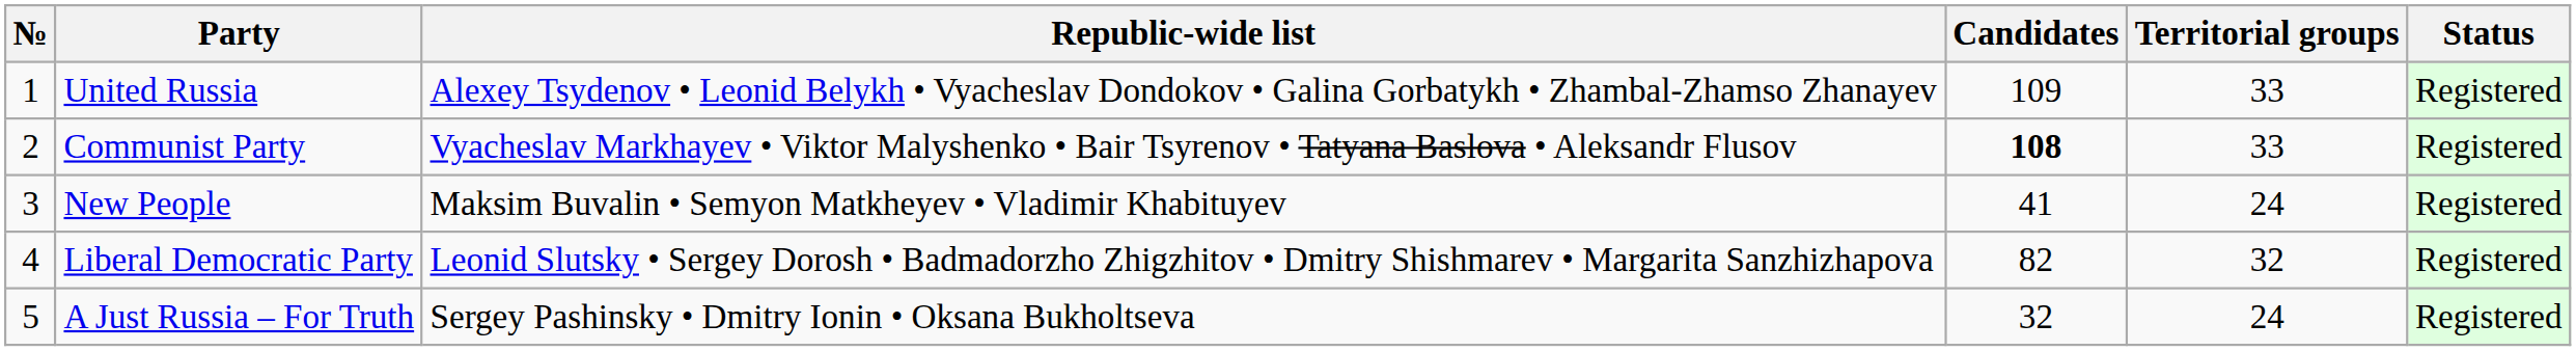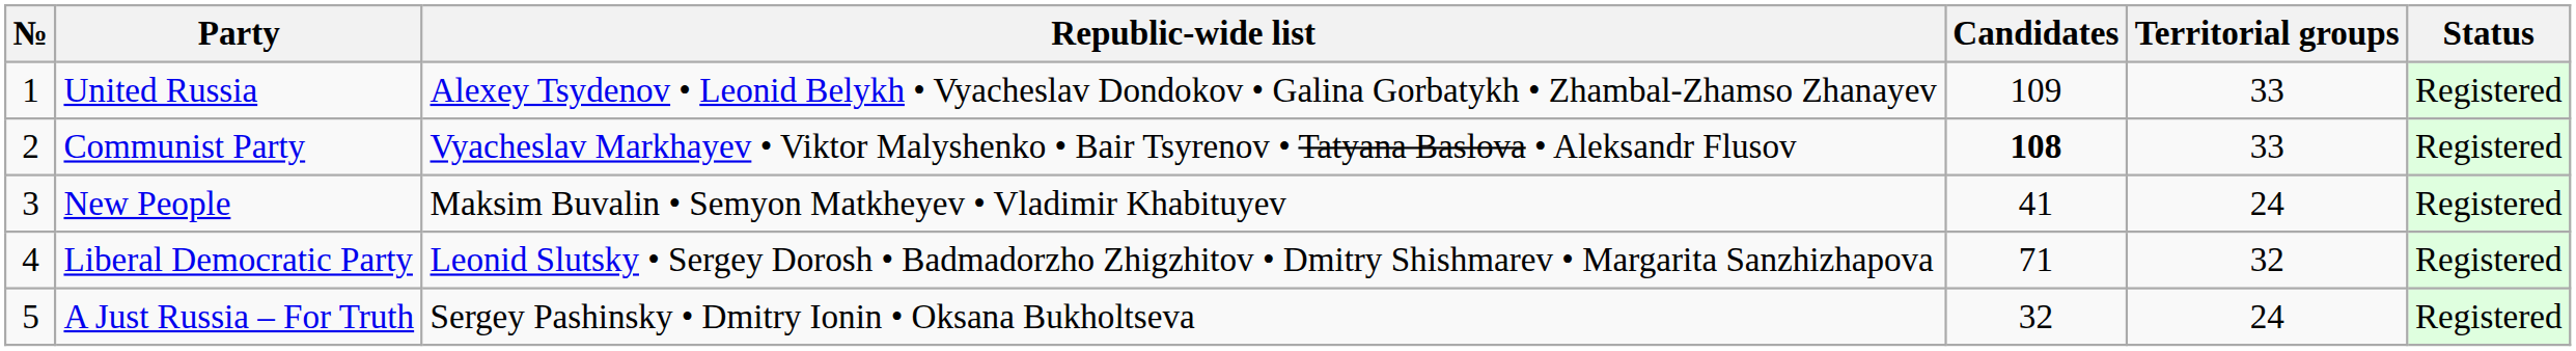 <table class="wikitable sortable" style="background: #f9f9f9; text-align:right; font-size: 95%">
 <tr>
 <th align=center>№</th>
 <th align=center>Party</th>
 <th align=center>Republic-wide list</th>
 <th align=center>Candidates</th>
 <th align=center>Territorial groups</th>
 <th align=center>Status</th>
 </tr>
 <tr>
 <td align=center>1</td>
 <td align=left><a href='#'>United Russia</a></td>
 <td align=left><a href='#'>Alexey Tsydenov</a> • <a href='#'>Leonid Belykh</a> • Vyacheslav Dondokov • Galina Gorbatykh • Zhambal-Zhamso Zhanayev</td>
 <td align=center>109</td>
 <td align=center>33</td>
 <td align=center bgcolor="#DFFFDF">Registered</td>
 </tr>
 <tr>
 <td align=center>2</td>
 <td align=left><a href='#'>Communist Party</a></td>
 <td align=left><a href='#'>Vyacheslav Markhayev</a> • Viktor Malyshenko • Bair Tsyrenov • <s>Tatyana Baslova</s> • Aleksandr Flusov</td>
 <td align=center><strong>108</strong></td>
 <td align=center>33</td>
 <td align=center bgcolor="#DFFFDF">Registered</td>
 </tr>
 <tr>
 <td align=center>3</td>
 <td align=left><a href='#'>New People</a></td>
 <td align=left>Maksim Buvalin • Semyon Matkheyev • Vladimir Khabituyev</td>
 <td align=center>41</td>
 <td align=center>24</td>
 <td align=center bgcolor="#DFFFDF">Registered</td>
 </tr>
 <tr>
 <td align=center>4</td>
 <td align=left><a href='#'>Liberal Democratic Party</a></td>
 <td align=left><a href='#'>Leonid Slutsky</a> • Sergey Dorosh • Badmadorzho Zhigzhitov • Dmitry Shishmarev • Margarita Sanzhizhapova</td>
-<td align=center>82</td>
+<td align=center>71</td>
 <td align=center>32</td>
 <td align=center bgcolor="#DFFFDF">Registered</td>
 </tr>
 <tr>
 <td align=center>5</td>
 <td align=left><a href='#'>A Just Russia – For Truth</a></td>
 <td align=left>Sergey Pashinsky • Dmitry Ionin • Oksana Bukholtseva</td>
 <td align=center>32</td>
 <td align=center>24</td>
 <td align=center bgcolor="#DFFFDF">Registered</td>
 </tr>
 </table>
